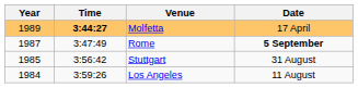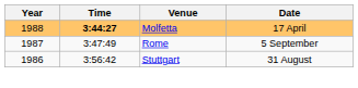 <table class="wikitable sortable" width=40% style="font-size:90%; text-align:center;">
 <tr>
 <th>Year</th>
 <th>Time</th>
 <th>Venue</th>
 <th>Date</th>
 </tr>
 <tr bgcolor=FFC569>
-<td>1989</td>
+<td>1988</td>
 <td><strong>3:44:27</strong></td>
 <td align=left> <a href='#'>Molfetta</a></td>
 <td>17 April</td>
 </tr>
 <tr>
 <td>1987</td>
 <td>3:47:49</td>
 <td align=left> <a href='#'>Rome</a></td>
-<td><strong>5 September</strong></td>
+<td>5 September</td>
 </tr>
 <tr>
-<td>1985</td>
+<td>1986</td>
 <td>3:56:42</td>
 <td align=left> <a href='#'>Stuttgart</a></td>
 <td>31 August</td>
 </tr>
-<tr>
-<td>1984</td>
-<td>3:59:26</td>
-<td align=left> <a href='#'>Los Angeles</a></td>
-<td>11 August</td>
-</tr>
 </table>
